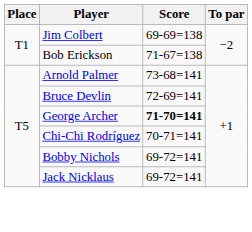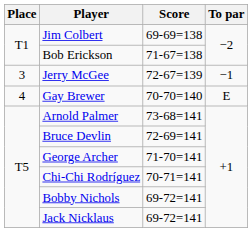 <table class=wikitable>
 <tr>
 <th>Place</th>
 <th>Player</th>
 <th>Score</th>
 <th>To par</th>
 </tr>
 <tr>
 <td rowspan=2 align=center>T1</td>
 <td> <a href='#'>Jim Colbert</a></td>
 <td>69-69=138</td>
 <td rowspan=2 align=center>−2</td>
 </tr>
 <tr>
 <td> Bob Erickson</td>
 <td>71-67=138</td>
 </tr>
 <tr>
+<td align=center>3</td>
+<td> <a href='#'>Jerry McGee</a></td>
+<td>72-67=139</td>
+<td align=center>−1</td>
+</tr>
+<tr>
+<td align=center>4</td>
+<td> <a href='#'>Gay Brewer</a></td>
+<td>70-70=140</td>
+<td align=center>E</td>
+</tr>
+<tr>
 <td rowspan=6 align=center>T5</td>
 <td> <a href='#'>Arnold Palmer</a></td>
 <td>73-68=141</td>
 <td rowspan=6 align=center>+1</td>
 </tr>
 <tr>
 <td> <a href='#'>Bruce Devlin</a></td>
 <td>72-69=141</td>
 </tr>
 <tr>
 <td> <a href='#'>George Archer</a></td>
-<td><strong>71-70=141</strong></td>
+<td>71-70=141</td>
 </tr>
 <tr>
 <td> <a href='#'>Chi-Chi Rodríguez</a></td>
 <td>70-71=141</td>
 </tr>
 <tr>
 <td> <a href='#'>Bobby Nichols</a></td>
 <td>69-72=141</td>
 </tr>
 <tr>
 <td> <a href='#'>Jack Nicklaus</a></td>
 <td>69-72=141</td>
 </tr>
 </table>
